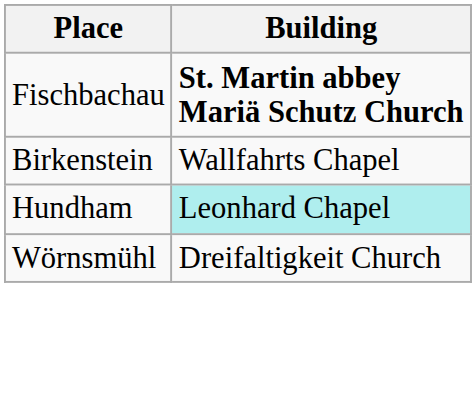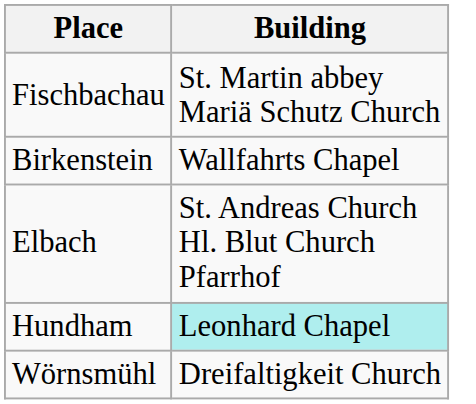 <table class="wikitable">
 <tr>
 <th>Place</th>
 <th>Building</th>
 </tr>
 <tr>
 <td>Fischbachau</td>
-<td><strong>St. Martin abbey <br> Mariä Schutz Church</strong></td>
+<td>St. Martin abbey <br> Mariä Schutz Church</td>
 </tr>
 <tr>
 <td>Birkenstein</td>
 <td>Wallfahrts Chapel</td>
+</tr>
+<tr>
+<td>Elbach</td>
+<td>St. Andreas Church  <br> Hl. Blut  Church  <br> Pfarrhof</td>
 </tr>
 <tr>
 <td>Hundham</td>
 <td style="background: paleturquoise;">Leonhard Chapel</td>
 </tr>
 <tr>
 <td>Wörnsmühl</td>
 <td>Dreifaltigkeit Church</td>
 </tr>
 </table>
